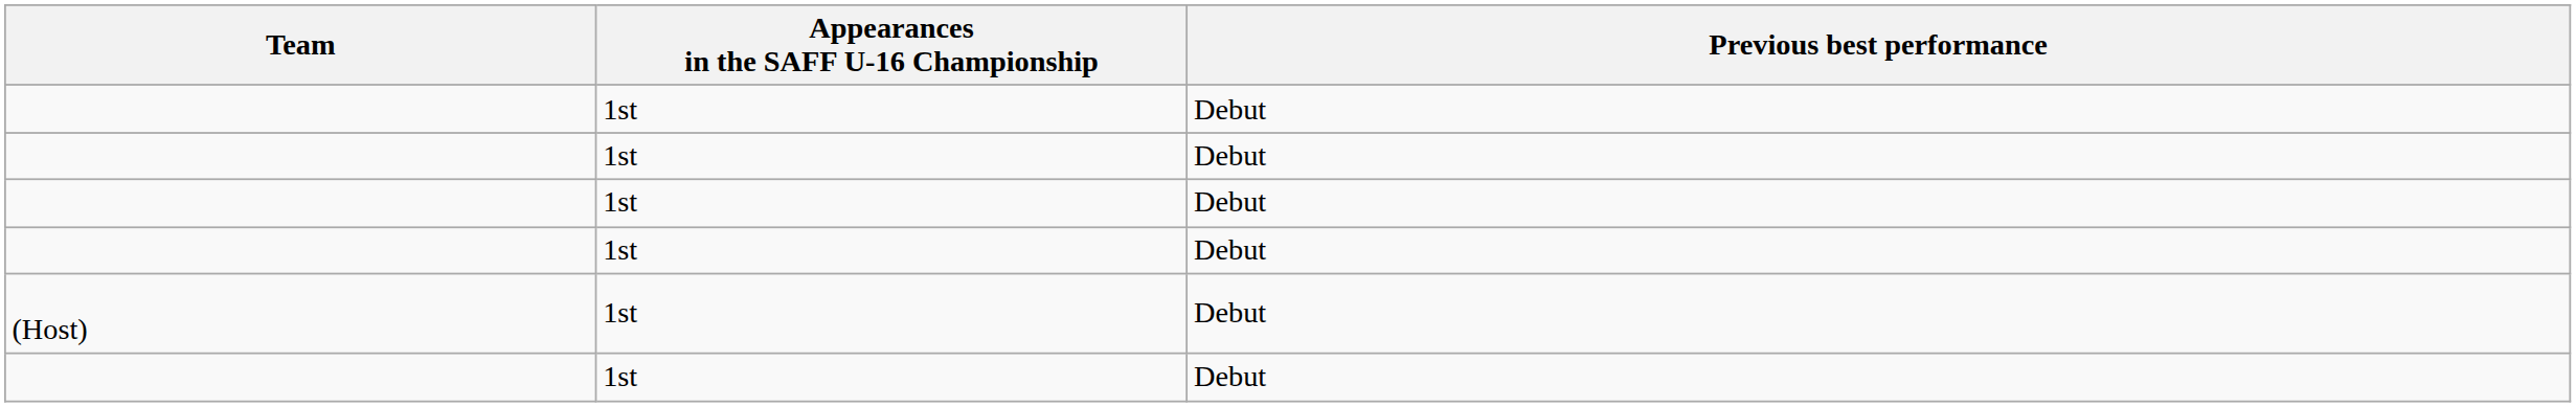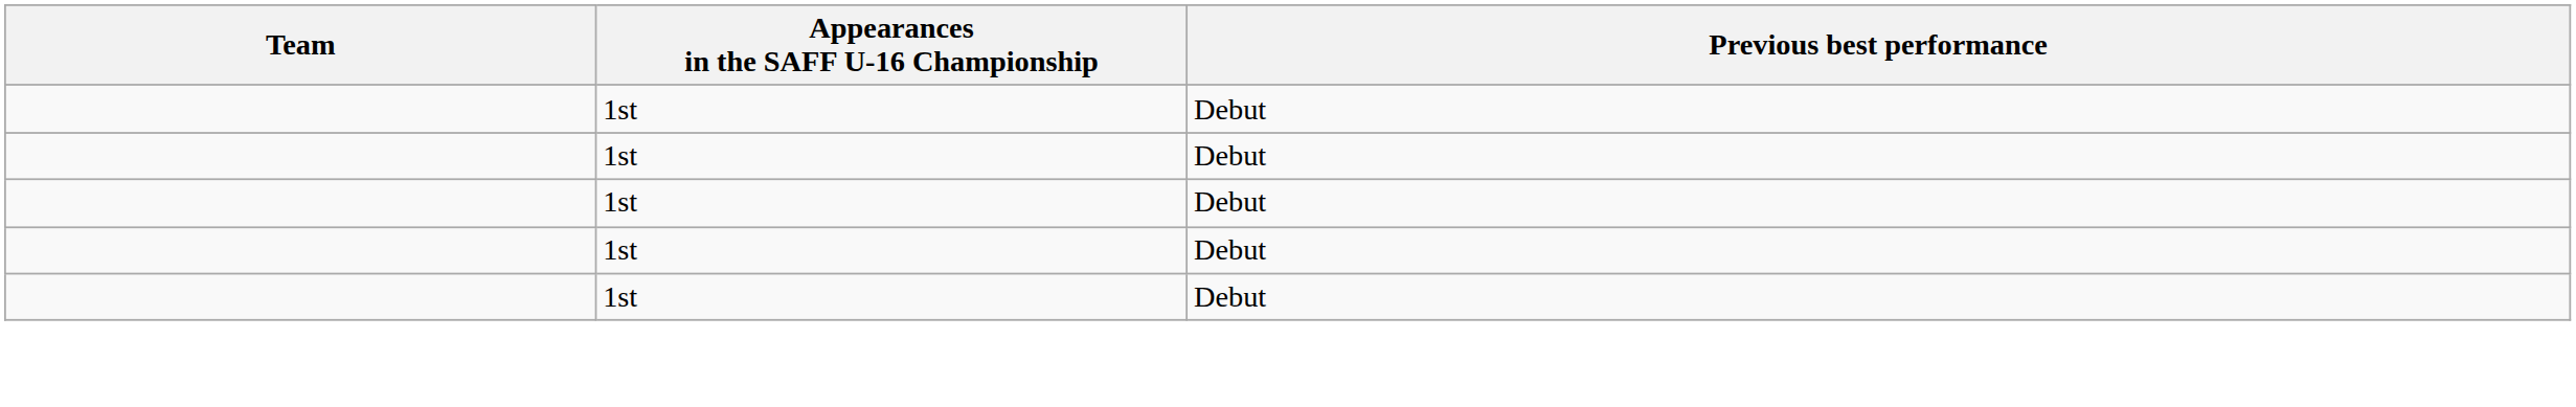 <table class="wikitable">
 <tr>
 <th style="width:16.67%;">Team</th>
 <th style="width:16.67%;">Appearances <br> in the SAFF U-16 Championship</th>
 <th width=39%>Previous best performance</th>
 </tr>
 <tr>
 <td></td>
 <td>1st</td>
 <td> Debut</td>
 </tr>
 <tr>
 <td></td>
 <td>1st</td>
 <td> Debut</td>
 </tr>
 <tr>
 <td></td>
 <td>1st</td>
 <td> Debut</td>
 </tr>
 <tr>
 <td></td>
 <td>1st</td>
 <td> Debut</td>
 </tr>
 <tr>
-<td><br>(Host)</td>
-<td>1st</td>
-<td> Debut</td>
-</tr>
-<tr>
 <td></td>
 <td>1st</td>
 <td> Debut</td>
 </tr>
 </table>
